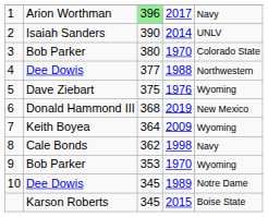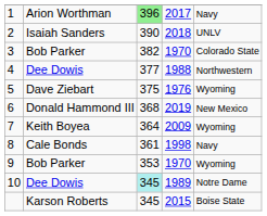 <table class="wikitable">
 <tr>
 </tr>
 <tr>
 <td>1</td>
 <td>Arion Worthman</td>
 <td style="background: lightgreen;"><abbr>396</abbr></td>
 <td><a href='#'>2017</a></td>
 <td style="font-size:80%;">Navy</td>
 </tr>
 <tr>
 <td>2</td>
 <td>Isaiah Sanders</td>
 <td><abbr>390</abbr></td>
-<td><a href='#'>2014</a></td>
+<td><a href='#'>2018</a></td>
 <td style="font-size:80%;">UNLV</td>
 </tr>
 <tr>
 <td>3</td>
 <td>Bob Parker</td>
-<td><abbr>380</abbr></td>
+<td><abbr>382</abbr></td>
 <td><a href='#'>1970</a></td>
 <td style="font-size:80%;">Colorado State</td>
 </tr>
 <tr>
 <td>4</td>
 <td><a href='#'>Dee Dowis</a></td>
 <td><abbr>377</abbr></td>
 <td><a href='#'>1988</a></td>
 <td style="font-size:80%;">Northwestern</td>
 </tr>
 <tr>
 <td>5</td>
 <td>Dave Ziebart</td>
 <td><abbr>375</abbr></td>
 <td><a href='#'>1976</a></td>
 <td style="font-size:80%;">Wyoming</td>
 </tr>
 <tr>
 <td>6</td>
 <td>Donald Hammond III</td>
 <td><abbr>368</abbr></td>
 <td><a href='#'>2019</a></td>
 <td style="font-size:80%;">New Mexico</td>
 </tr>
 <tr>
 <td>7</td>
 <td>Keith Boyea</td>
 <td><abbr>364</abbr></td>
 <td><a href='#'>2009</a></td>
 <td style="font-size:80%;">Wyoming</td>
 </tr>
 <tr>
 <td>8</td>
 <td>Cale Bonds</td>
-<td><abbr>362</abbr></td>
+<td><abbr>361</abbr></td>
 <td><a href='#'>1998</a></td>
 <td style="font-size:80%;">Navy</td>
 </tr>
 <tr>
 <td>9</td>
 <td>Bob Parker</td>
 <td><abbr>353</abbr></td>
 <td><a href='#'>1970</a></td>
 <td style="font-size:80%;">Wyoming</td>
 </tr>
 <tr>
 <td>10</td>
 <td><a href='#'>Dee Dowis</a></td>
-<td><abbr>345</abbr></td>
+<td style="background: paleturquoise;"><abbr>345</abbr></td>
 <td><a href='#'>1989</a></td>
 <td style="font-size:80%;">Notre Dame</td>
 </tr>
 <tr>
 <td></td>
 <td>Karson Roberts</td>
 <td><abbr>345</abbr></td>
 <td><a href='#'>2015</a></td>
 <td style="font-size:80%;">Boise State</td>
 </tr>
 </table>
